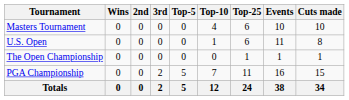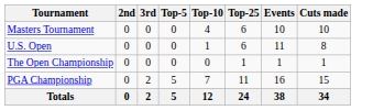 <table class=wikitable style=text-align:center>
 <tr>
 <th>Tournament</th>
-<th>Wins</th>
 <th>2nd</th>
 <th>3rd</th>
 <th>Top-5</th>
 <th>Top-10</th>
 <th>Top-25</th>
 <th>Events</th>
 <th>Cuts made</th>
 </tr>
 <tr>
 <td align=left><a href='#'>Masters Tournament</a></td>
 <td>0</td>
 <td>0</td>
 <td>0</td>
-<td>0</td>
 <td>4</td>
 <td>6</td>
 <td>10</td>
 <td>10</td>
 </tr>
 <tr>
 <td align=left><a href='#'>U.S. Open</a></td>
-<td>0</td>
 <td>0</td>
 <td>0</td>
 <td>0</td>
 <td>1</td>
 <td>6</td>
 <td>11</td>
 <td>8</td>
 </tr>
 <tr>
 <td align=left><a href='#'>The Open Championship</a></td>
 <td>0</td>
 <td>0</td>
 <td>0</td>
 <td>0</td>
-<td>0</td>
 <td>1</td>
 <td>1</td>
 <td>1</td>
 </tr>
 <tr>
 <td align=left><a href='#'>PGA Championship</a></td>
-<td>0</td>
 <td>0</td>
 <td>2</td>
 <td>5</td>
 <td>7</td>
 <td>11</td>
 <td>16</td>
 <td>15</td>
 </tr>
 <tr>
 <th>Totals</th>
 <th>0</th>
-<th>0</th>
 <th>2</th>
 <th>5</th>
 <th>12</th>
 <th>24</th>
 <th>38</th>
 <th>34</th>
 </tr>
 </table>
